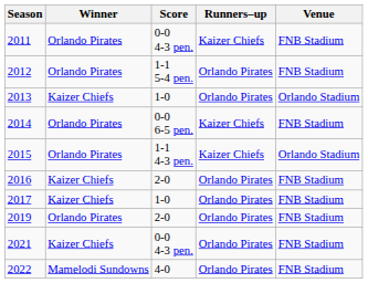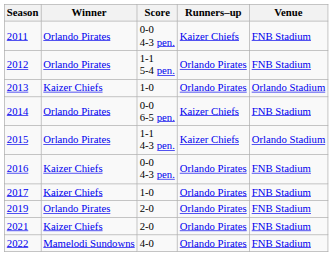 <table class="sortable wikitable plainrowheaders">
 <tr>
 <th scope="col">Season</th>
 <th scope="col">Winner</th>
 <th scope="col">Score</th>
 <th scope="col">Runners–up</th>
 <th scope="col">Venue</th>
 </tr>
 <tr>
 <td><a href='#'>2011</a></td>
 <td><a href='#'>Orlando Pirates</a></td>
 <td>0-0<br>4-3 <a href='#'>pen.</a></td>
 <td><a href='#'>Kaizer Chiefs</a></td>
 <td><a href='#'>FNB Stadium</a></td>
 </tr>
 <tr>
 <td><a href='#'>2012</a></td>
 <td><a href='#'>Orlando Pirates</a></td>
 <td>1-1<br>5-4 <a href='#'>pen.</a></td>
 <td><a href='#'>Orlando Pirates</a></td>
 <td><a href='#'>FNB Stadium</a></td>
 </tr>
 <tr>
 <td><a href='#'>2013</a></td>
 <td><a href='#'>Kaizer Chiefs</a></td>
 <td>1-0</td>
 <td><a href='#'>Orlando Pirates</a></td>
 <td><a href='#'>Orlando Stadium</a></td>
 </tr>
 <tr>
 <td><a href='#'>2014</a></td>
 <td><a href='#'>Orlando Pirates</a></td>
 <td>0-0<br>6-5 <a href='#'>pen.</a></td>
 <td><a href='#'>Kaizer Chiefs</a></td>
 <td><a href='#'>FNB Stadium</a></td>
 </tr>
 <tr>
 <td><a href='#'>2015</a></td>
 <td><a href='#'>Orlando Pirates</a></td>
 <td>1-1<br>4-3 <a href='#'>pen.</a></td>
 <td><a href='#'>Kaizer Chiefs</a></td>
 <td><a href='#'>Orlando Stadium</a></td>
 </tr>
 <tr>
 <td><a href='#'>2016</a></td>
 <td><a href='#'>Kaizer Chiefs</a></td>
-<td>2-0</td>
+<td>0-0<br>4-3 <a href='#'>pen.</a></td>
 <td><a href='#'>Orlando Pirates</a></td>
 <td><a href='#'>FNB Stadium</a></td>
 </tr>
 <tr>
 <td><a href='#'>2017</a></td>
 <td><a href='#'>Kaizer Chiefs</a></td>
 <td>1-0</td>
 <td><a href='#'>Orlando Pirates</a></td>
 <td><a href='#'>FNB Stadium</a></td>
 </tr>
 <tr>
 <td><a href='#'>2019</a></td>
 <td><a href='#'>Orlando Pirates</a></td>
 <td>2-0</td>
 <td><a href='#'>Orlando Pirates</a></td>
 <td><a href='#'>FNB Stadium</a></td>
 </tr>
 <tr>
 <td><a href='#'>2021</a></td>
 <td><a href='#'>Kaizer Chiefs</a></td>
-<td>0-0<br>4-3 <a href='#'>pen.</a></td>
+<td>2-0</td>
 <td><a href='#'>Orlando Pirates</a></td>
 <td><a href='#'>FNB Stadium</a></td>
 </tr>
 <tr>
 <td><a href='#'>2022</a></td>
 <td><a href='#'>Mamelodi Sundowns</a></td>
 <td>4-0</td>
 <td><a href='#'>Orlando Pirates</a></td>
 <td><a href='#'>FNB Stadium</a></td>
 </tr>
 </table>
